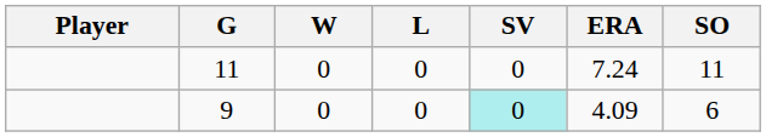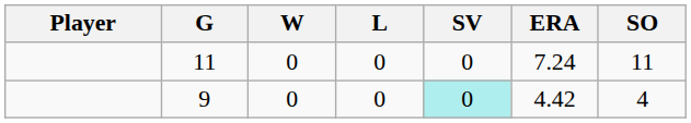 <table class="wikitable sortable">
 <tr>
 <th bgcolor="#DDDDFF" width="16%">Player</th>
 <th bgcolor="#DDDDFF" width="9%">G</th>
 <th bgcolor="#DDDDFF" width="9%">W</th>
 <th bgcolor="#DDDDFF" width="9%">L</th>
 <th bgcolor="#DDDDFF" width="9%">SV</th>
 <th bgcolor="#DDDDFF" width="9%">ERA</th>
 <th bgcolor="#DDDDFF" width="9%">SO</th>
 </tr>
 <tr align="center">
 <td></td>
 <td>11</td>
 <td>0</td>
 <td>0</td>
 <td>0</td>
 <td>7.24</td>
 <td>11</td>
 </tr>
 <tr align="center">
 <td></td>
 <td>9</td>
 <td>0</td>
 <td>0</td>
 <td style="background: paleturquoise;">0</td>
-<td>4.09</td>
-<td>6</td>
+<td>4.42</td>
+<td>4</td>
 </tr>
 </table>
